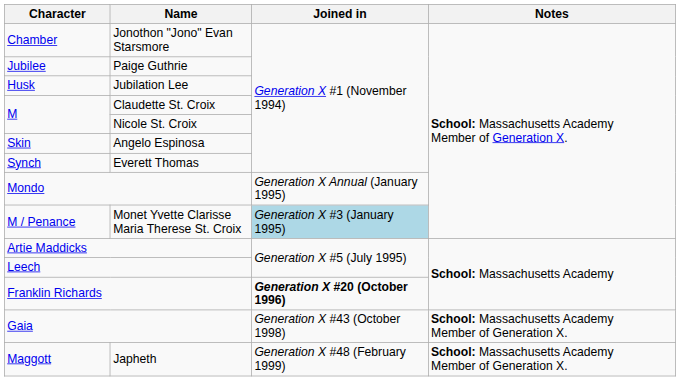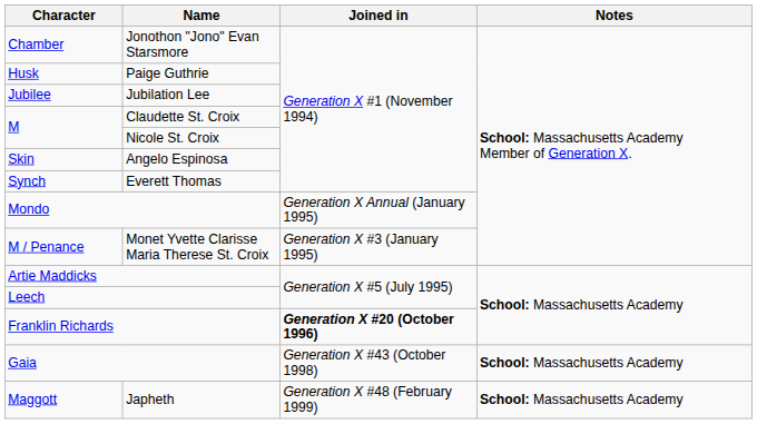 <table class="wikitable sortable" style="width:100%;">
 <tr>
 <th style="width:15%;">Character</th>
 <th style="width:20%;">Name</th>
 <th style="width:25%;">Joined in</th>
 <th style="width:35%;">Notes</th>
 </tr>
 <tr>
 <td><a href='#'>Chamber</a></td>
 <td>Jonothon "Jono" Evan Starsmore</td>
 <td rowspan=7><em><a href='#'>Generation X</a></em> #1 (November 1994)</td>
 <td rowspan=9><strong>School:</strong> Massachusetts Academy<br>Member of <a href='#'>Generation X</a>.</td>
 </tr>
 <tr>
-<td><a href='#'>Jubilee</a></td>
+<td><a href='#'>Husk</a></td>
 <td>Paige Guthrie</td>
 </tr>
 <tr>
-<td><a href='#'>Husk</a></td>
+<td><a href='#'>Jubilee</a></td>
 <td>Jubilation Lee</td>
 </tr>
 <tr>
 <td rowspan=2><a href='#'>M</a></td>
 <td>Claudette St. Croix</td>
 </tr>
 <tr>
 <td>Nicole St. Croix</td>
 </tr>
 <tr>
 <td><a href='#'>Skin</a></td>
 <td>Angelo Espinosa</td>
 </tr>
 <tr>
 <td><a href='#'>Synch</a></td>
 <td>Everett Thomas</td>
 </tr>
 <tr>
 <td colspan=2><a href='#'>Mondo</a></td>
 <td><em>Generation X Annual</em> (January 1995)</td>
 </tr>
 <tr>
 <td><a href='#'>M / Penance</a></td>
 <td>Monet Yvette Clarisse Maria Therese St. Croix</td>
-<td style="background: lightblue;"><em>Generation X</em> #3 (January 1995)</td>
+<td><em>Generation X</em> #3 (January 1995)</td>
 </tr>
 <tr>
 <td colspan=2><a href='#'>Artie Maddicks</a></td>
 <td rowspan=2><em>Generation X</em> #5 (July 1995)</td>
 <td rowspan=3><strong>School:</strong> Massachusetts Academy</td>
 </tr>
 <tr>
 <td colspan=2><a href='#'>Leech</a></td>
 </tr>
 <tr>
 <td colspan=2><a href='#'>Franklin Richards</a></td>
 <td><strong><em>Generation X</em> #20 (October 1996)</strong></td>
 </tr>
 <tr>
 <td colspan=2><a href='#'>Gaia</a></td>
 <td><em>Generation X</em> #43 (October 1998)</td>
-<td><strong>School:</strong> Massachusetts Academy<br>Member of Generation X.</td>
+<td><strong>School:</strong> Massachusetts Academy</td>
 </tr>
 <tr>
 <td><a href='#'>Maggott</a></td>
 <td>Japheth</td>
 <td><em>Generation X</em> #48 (February 1999)</td>
-<td><strong>School:</strong> Massachusetts Academy<br>Member of Generation X.</td>
+<td><strong>School:</strong> Massachusetts Academy</td>
 </tr>
 </table>
